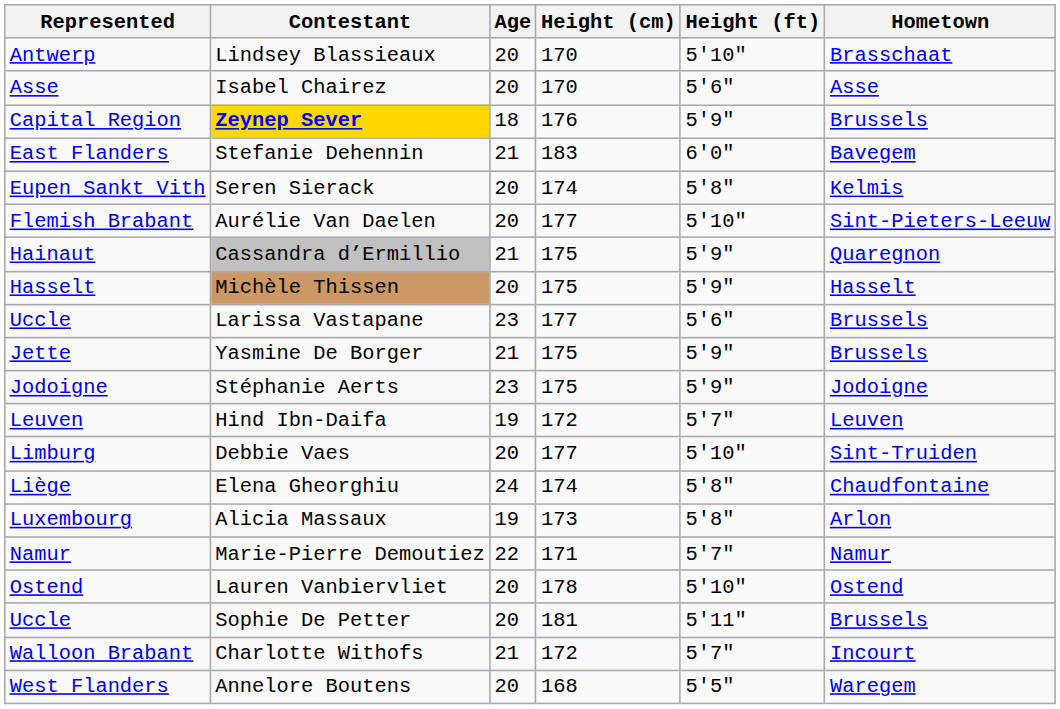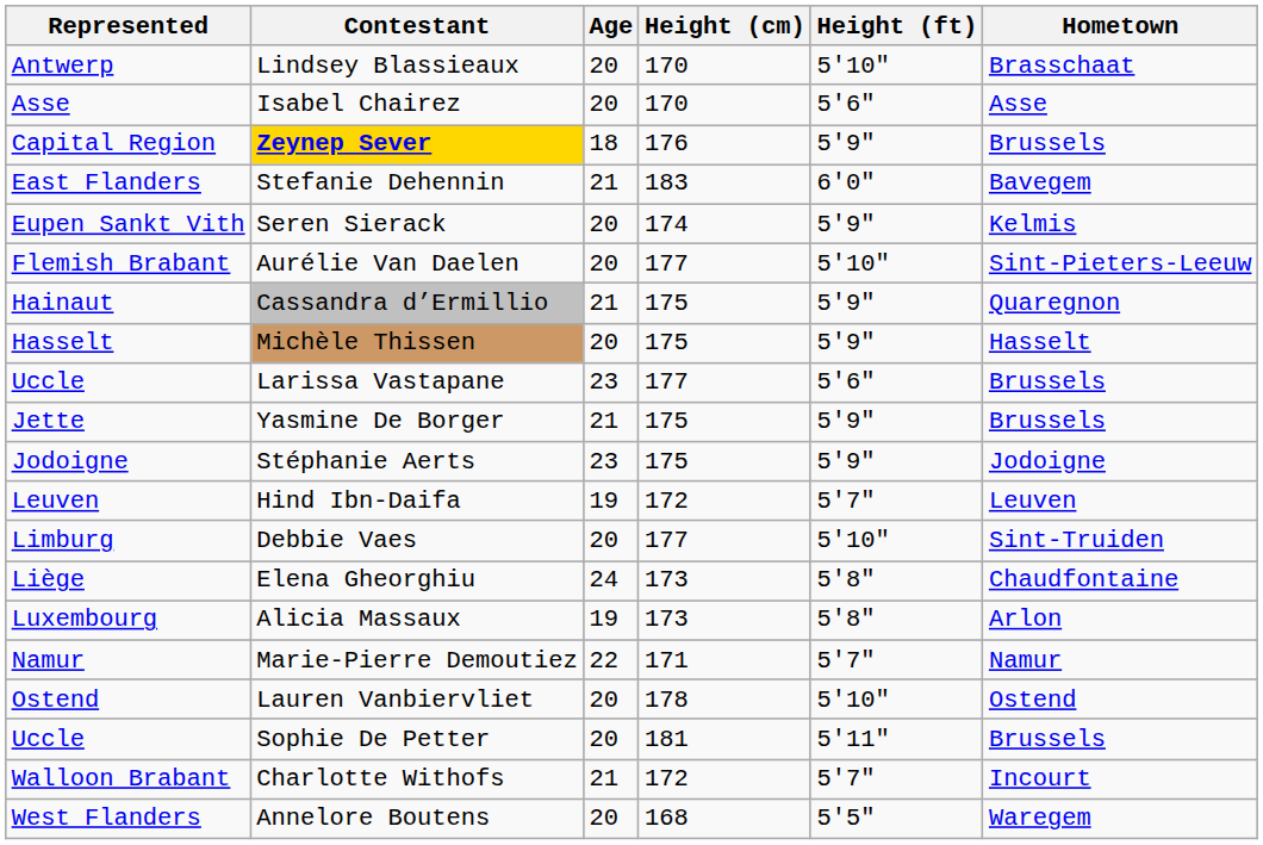 <table class="sortable wikitable">
 <tr>
 <th>Represented</th>
 <th>Contestant</th>
 <th>Age</th>
 <th>Height (cm)</th>
 <th>Height (ft)</th>
 <th>Hometown</th>
 </tr>
 <tr>
 <td><a href='#'>Antwerp</a></td>
 <td>Lindsey Blassieaux</td>
 <td>20</td>
 <td>170</td>
 <td>5'10"</td>
 <td><a href='#'>Brasschaat</a></td>
 </tr>
 <tr>
 <td><a href='#'>Asse</a></td>
 <td>Isabel Chairez</td>
 <td>20</td>
 <td>170</td>
 <td>5'6"</td>
 <td><a href='#'>Asse</a></td>
 </tr>
 <tr>
 <td><a href='#'>Capital Region</a></td>
 <td bgcolor="gold"><strong><a href='#'>Zeynep Sever</a></strong></td>
 <td>18</td>
 <td>176</td>
 <td>5'9"</td>
 <td><a href='#'>Brussels</a></td>
 </tr>
 <tr>
 <td><a href='#'>East Flanders</a></td>
 <td>Stefanie Dehennin</td>
 <td>21</td>
 <td>183</td>
 <td>6'0"</td>
 <td><a href='#'>Bavegem</a></td>
 </tr>
 <tr>
 <td><a href='#'>Eupen Sankt Vith</a></td>
 <td>Seren Sierack</td>
 <td>20</td>
 <td>174</td>
-<td>5'8"</td>
+<td>5'9"</td>
 <td><a href='#'>Kelmis</a></td>
 </tr>
 <tr>
 <td><a href='#'>Flemish Brabant</a></td>
 <td>Aurélie Van Daelen</td>
 <td>20</td>
 <td>177</td>
 <td>5'10"</td>
 <td><a href='#'>Sint-Pieters-Leeuw</a></td>
 </tr>
 <tr>
 <td><a href='#'>Hainaut</a></td>
 <td bgcolor="silver">Cassandra d’Ermillio</td>
 <td>21</td>
 <td>175</td>
 <td>5'9"</td>
 <td><a href='#'>Quaregnon</a></td>
 </tr>
 <tr>
 <td><a href='#'>Hasselt</a></td>
 <td bgcolor=#c96>Michèle Thissen</td>
 <td>20</td>
 <td>175</td>
 <td>5'9"</td>
 <td><a href='#'>Hasselt</a></td>
 </tr>
 <tr>
 <td><a href='#'>Uccle</a></td>
 <td>Larissa Vastapane</td>
 <td>23</td>
 <td>177</td>
 <td>5'6"</td>
 <td><a href='#'>Brussels</a></td>
 </tr>
 <tr>
 <td><a href='#'>Jette</a></td>
 <td>Yasmine De Borger</td>
 <td>21</td>
 <td>175</td>
 <td>5'9"</td>
 <td><a href='#'>Brussels</a></td>
 </tr>
 <tr>
 <td><a href='#'>Jodoigne</a></td>
 <td>Stéphanie Aerts</td>
 <td>23</td>
 <td>175</td>
 <td>5'9"</td>
 <td><a href='#'>Jodoigne</a></td>
 </tr>
 <tr>
 <td><a href='#'>Leuven</a></td>
 <td>Hind Ibn-Daifa</td>
 <td>19</td>
 <td>172</td>
 <td>5'7"</td>
 <td><a href='#'>Leuven</a></td>
 </tr>
 <tr>
 <td><a href='#'>Limburg</a></td>
 <td>Debbie Vaes</td>
 <td>20</td>
 <td>177</td>
 <td>5'10"</td>
 <td><a href='#'>Sint-Truiden</a></td>
 </tr>
 <tr>
 <td><a href='#'>Liège</a></td>
 <td>Elena Gheorghiu</td>
 <td>24</td>
-<td>174</td>
+<td>173</td>
 <td>5'8"</td>
 <td><a href='#'>Chaudfontaine</a></td>
 </tr>
 <tr>
 <td><a href='#'>Luxembourg</a></td>
 <td>Alicia Massaux</td>
 <td>19</td>
 <td>173</td>
 <td>5'8"</td>
 <td><a href='#'>Arlon</a></td>
 </tr>
 <tr>
 <td><a href='#'>Namur</a></td>
 <td>Marie-Pierre Demoutiez</td>
 <td>22</td>
 <td>171</td>
 <td>5'7"</td>
 <td><a href='#'>Namur</a></td>
 </tr>
 <tr>
 <td><a href='#'>Ostend</a></td>
 <td>Lauren Vanbiervliet</td>
 <td>20</td>
 <td>178</td>
 <td>5'10"</td>
 <td><a href='#'>Ostend</a></td>
 </tr>
 <tr>
 <td><a href='#'>Uccle</a></td>
 <td>Sophie De Petter</td>
 <td>20</td>
 <td>181</td>
 <td>5'11"</td>
 <td><a href='#'>Brussels</a></td>
 </tr>
 <tr>
 <td><a href='#'>Walloon Brabant</a></td>
 <td>Charlotte Withofs</td>
 <td>21</td>
 <td>172</td>
 <td>5'7"</td>
 <td><a href='#'>Incourt</a></td>
 </tr>
 <tr>
 <td><a href='#'>West Flanders</a></td>
 <td>Annelore Boutens</td>
 <td>20</td>
 <td>168</td>
 <td>5'5"</td>
 <td><a href='#'>Waregem</a></td>
 </tr>
 </table>
